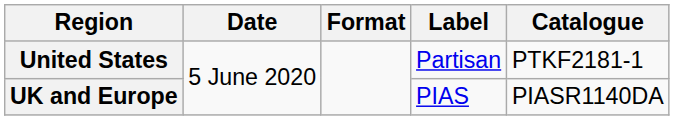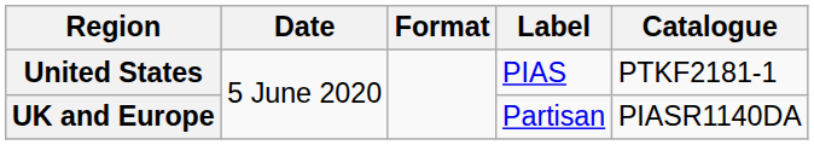 <table class="wikitable plainrowheaders">
 <tr>
 <th scope="col">Region</th>
 <th scope="col">Date</th>
 <th scope="col">Format</th>
 <th scope="col">Label</th>
 <th scope="col">Catalogue</th>
 </tr>
 <tr>
 <th scope="row">United States</th>
 <td rowspan="2">5 June 2020</td>
 <td rowspan="2"></td>
-<td><a href='#'>Partisan</a></td>
+<td><a href='#'>PIAS</a></td>
 <td>PTKF2181-1</td>
 </tr>
 <tr>
 <th scope="row">UK and Europe</th>
-<td><a href='#'>PIAS</a></td>
+<td><a href='#'>Partisan</a></td>
 <td>PIASR1140DA</td>
 </tr>
 </table>
